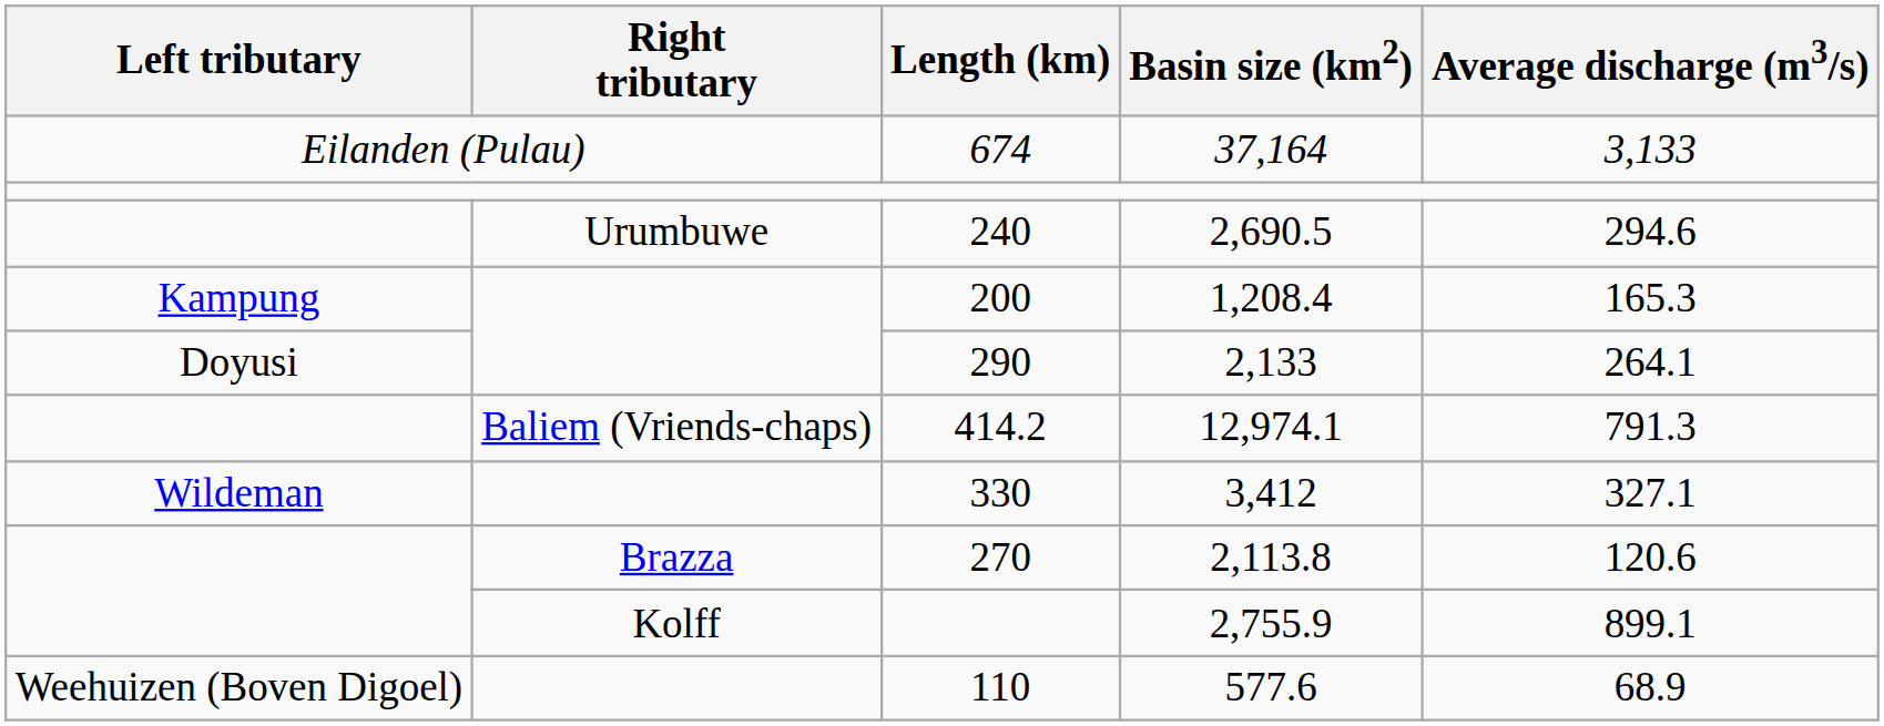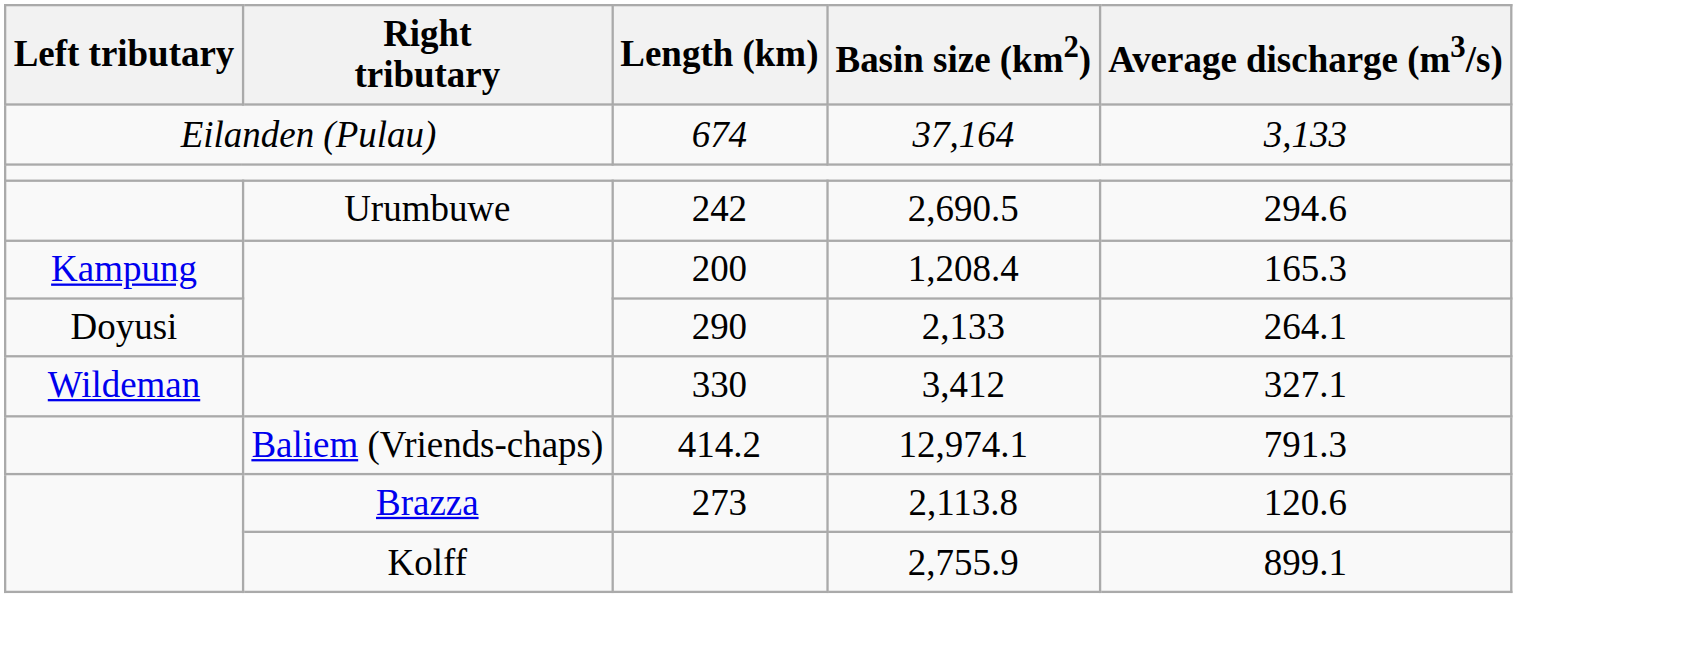 <table class="wikitable" style="text-align:center;">
 <tr>
 <th>Left tributary</th>
 <th>Right<br>tributary</th>
 <th>Length (km)</th>
 <th>Basin size (km<sup>2</sup>)</th>
 <th>Average discharge (m<sup>3</sup>/s)</th>
 </tr>
 <tr>
 <td colspan="2"><em>Eilanden (Pulau)</em></td>
 <td><em>674</em></td>
 <td><em>37,164</em></td>
 <td><em>3,133</em></td>
 </tr>
 <tr>
 <td colspan="5"></td>
 </tr>
 <tr>
 <td></td>
 <td>Urumbuwe</td>
-<td>240</td>
+<td>242</td>
 <td>2,690.5</td>
 <td>294.6</td>
 </tr>
 <tr>
 <td><a href='#'>Kampung</a></td>
 <td rowspan="2"></td>
 <td>200</td>
 <td>1,208.4</td>
 <td>165.3</td>
 </tr>
 <tr>
 <td>Doyusi</td>
 <td>290</td>
 <td>2,133</td>
 <td>264.1</td>
 </tr>
 <tr>
+<td><a href='#'>Wildeman</a></td>
+<td></td>
+<td>330</td>
+<td>3,412</td>
+<td>327.1</td>
+</tr>
+<tr>
 <td></td>
 <td><a href='#'>Baliem</a> (Vriends-chaps)</td>
 <td>414.2</td>
 <td>12,974.1</td>
 <td>791.3</td>
 </tr>
 <tr>
-<td><a href='#'>Wildeman</a></td>
-<td></td>
-<td>330</td>
-<td>3,412</td>
-<td>327.1</td>
-</tr>
-<tr>
 <td rowspan="2"></td>
 <td><a href='#'>Brazza</a></td>
-<td>270</td>
+<td>273</td>
 <td>2,113.8</td>
 <td>120.6</td>
 </tr>
 <tr>
 <td>Kolff</td>
 <td></td>
 <td>2,755.9</td>
 <td>899.1</td>
 </tr>
-<tr>
-<td>Weehuizen (Boven Digoel)</td>
-<td></td>
-<td>110</td>
-<td>577.6</td>
-<td>68.9</td>
-</tr>
 </table>
